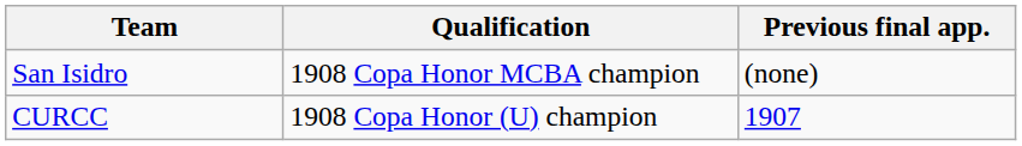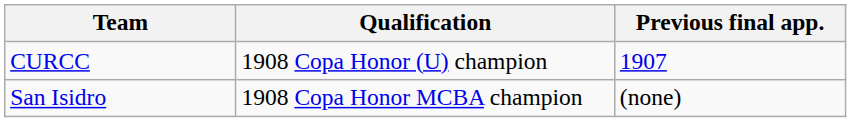 <table class="wikitable">
 <tr>
 <th width=150px>Team</th>
 <th width=250px>Qualification</th>
 <th width=150px>Previous final app.</th>
 </tr>
 <tr>
+<td> <a href='#'>CURCC</a></td>
+<td>1908 <a href='#'>Copa Honor (U)</a> champion</td>
+<td><a href='#'>1907</a></td>
+</tr>
+<tr>
 <td> <a href='#'>San Isidro</a></td>
 <td>1908 <a href='#'>Copa Honor MCBA</a> champion</td>
 <td>(none)</td>
 </tr>
-<tr>
-<td> <a href='#'>CURCC</a></td>
-<td>1908 <a href='#'>Copa Honor (U)</a> champion</td>
-<td><a href='#'>1907</a></td>
-</tr>
 </table>
